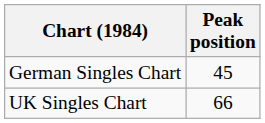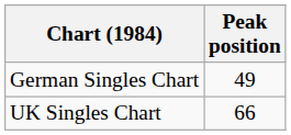 <table class="wikitable sortable">
 <tr>
 <th>Chart (1984)</th>
 <th>Peak<br>position</th>
 </tr>
 <tr>
 <td align="left">German Singles Chart</td>
-<td style="text-align:center;">45</td>
+<td style="text-align:center;">49</td>
 </tr>
 <tr>
 <td align="left">UK Singles Chart</td>
 <td style="text-align:center;">66</td>
 </tr>
 </table>
